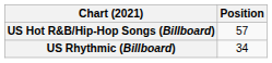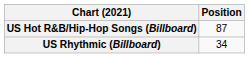 <table class="wikitable sortable plainrowheaders" style="text-align:center">
 <tr>
 <th scope="col">Chart (2021)</th>
 <th scope="col">Position</th>
 </tr>
 <tr>
 <th scope="row">US Hot R&B/Hip-Hop Songs (<em>Billboard</em>)</th>
-<td>57</td>
+<td>87</td>
 </tr>
 <tr>
 <th scope="row">US Rhythmic (<em>Billboard</em>)</th>
 <td>34</td>
 </tr>
 </table>
